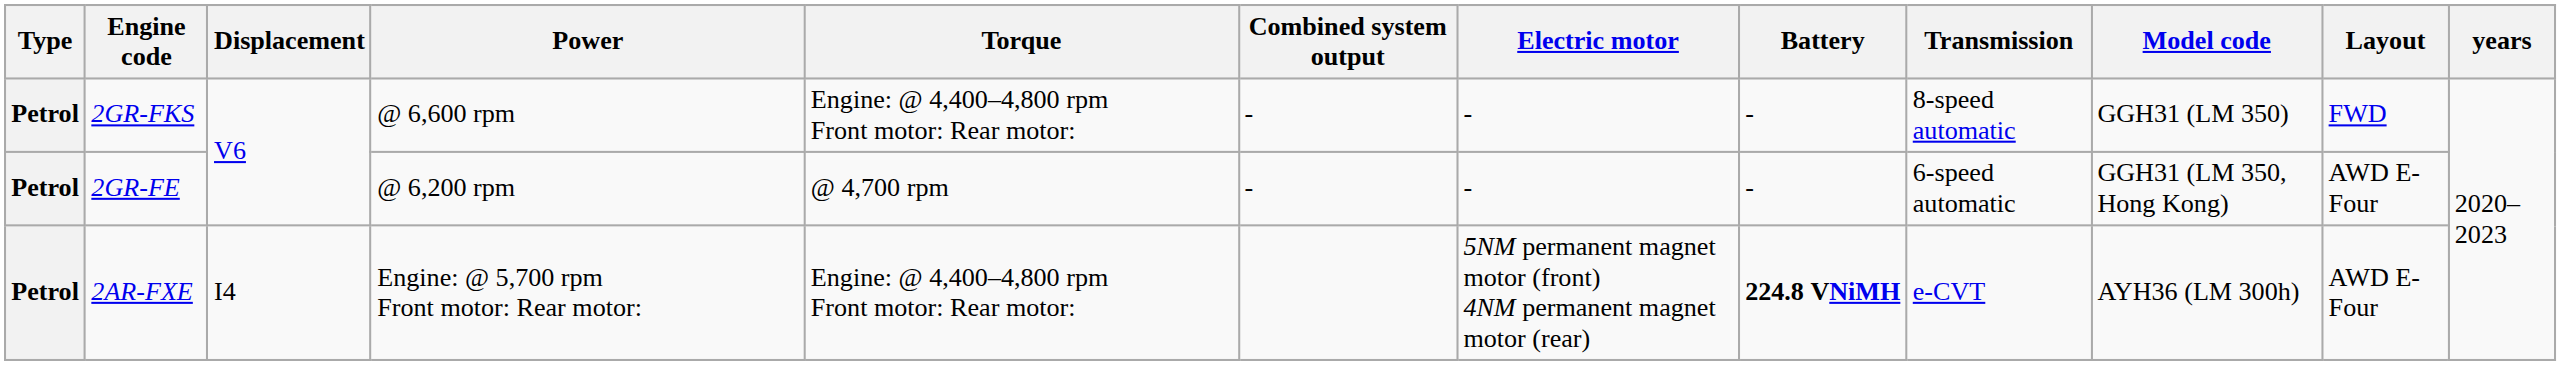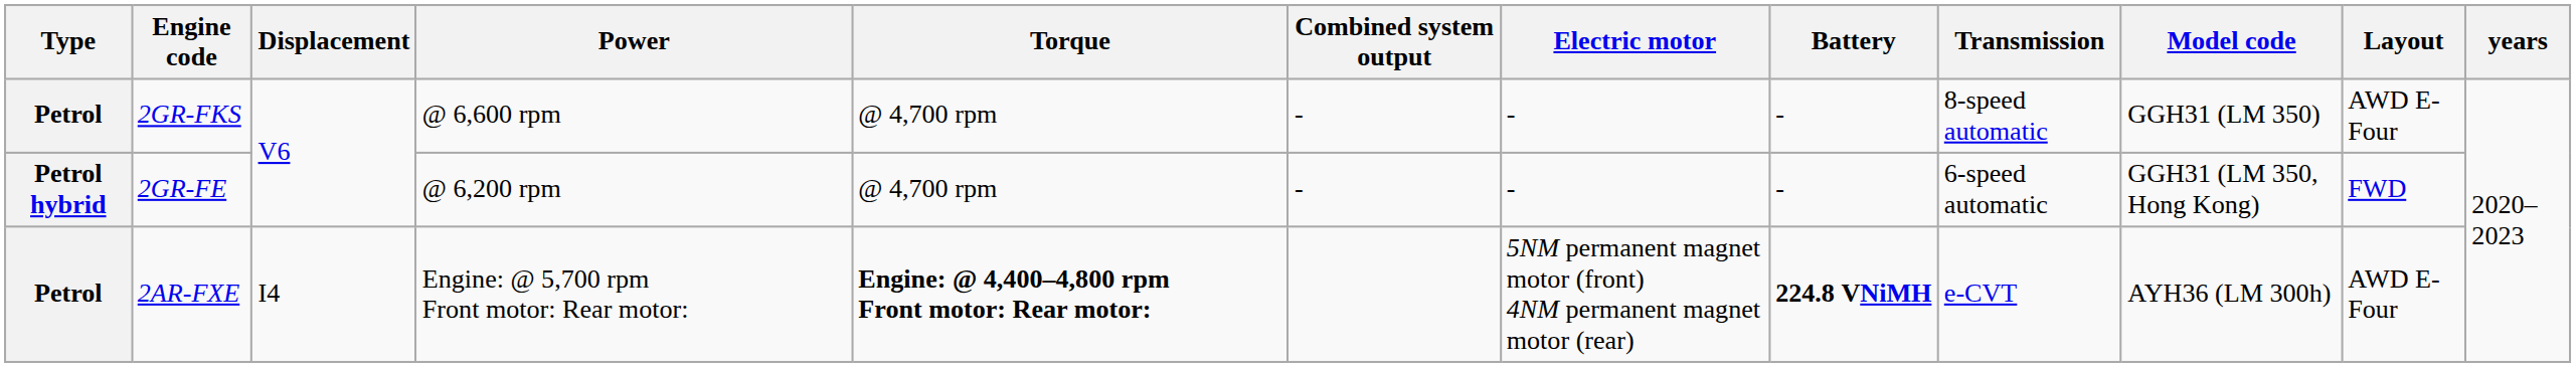 <table class="wikitable" style="text-align:left; font-size:80%;">
 <tr>
 <th>Type</th>
 <th>Engine code</th>
 <th>Displacement</th>
 <th width="17%">Power</th>
 <th width="17%">Torque</th>
 <th>Combined system output</th>
 <th><a href='#'>Electric motor</a></th>
 <th>Battery</th>
 <th>Transmission</th>
 <th><a href='#'>Model code</a></th>
 <th>Layout</th>
 <th> years</th>
 </tr>
 <tr>
 <th>Petrol</th>
 <td><em><a href='#'>2GR-FKS</a></em></td>
 <td rowspan=2> <a href='#'>V6</a></td>
 <td> @ 6,600 rpm</td>
-<td>Engine:  @ 4,400–4,800 rpm<br>Front motor: Rear motor: </td>
+<td> @ 4,700 rpm</td>
 <td>-</td>
 <td>-</td>
 <td>-</td>
 <td>8-speed <a href='#'>automatic</a></td>
 <td>GGH31 (LM 350)</td>
-<td><a href='#'>FWD</a></td>
+<td>AWD E-Four</td>
 <td rowspan="3">2020–2023</td>
 </tr>
 <tr>
-<th>Petrol</th>
+<th>Petrol <a href='#'>hybrid</a></th>
 <td><em><a href='#'>2GR-FE</a></em></td>
 <td> @ 6,200 rpm</td>
 <td> @ 4,700 rpm</td>
 <td>-</td>
 <td>-</td>
 <td>-</td>
 <td>6-speed automatic</td>
 <td>GGH31 (LM 350, Hong Kong)</td>
-<td>AWD E-Four</td>
+<td><a href='#'>FWD</a></td>
 </tr>
 <tr>
 <th>Petrol</th>
 <td><em><a href='#'>2AR-FXE</a></em></td>
 <td> I4</td>
 <td>Engine:  @ 5,700 rpm<br>Front motor: Rear motor: </td>
-<td>Engine:  @ 4,400–4,800 rpm<br>Front motor: Rear motor: </td>
+<td><strong>Engine:  @ 4,400–4,800 rpm<br>Front motor: Rear motor: </strong></td>
 <td></td>
 <td><em>5NM</em> permanent magnet motor (front)<br><em>4NM</em> permanent magnet motor (rear)</td>
 <td><strong>224.8 V<a href='#'>NiMH</a></strong></td>
 <td><a href='#'>e-CVT</a></td>
 <td>AYH36 (LM 300h)</td>
 <td>AWD E-Four</td>
 </tr>
 </table>
